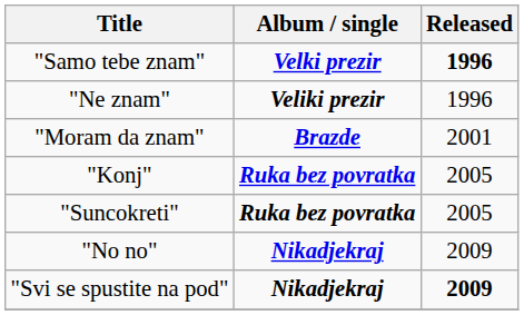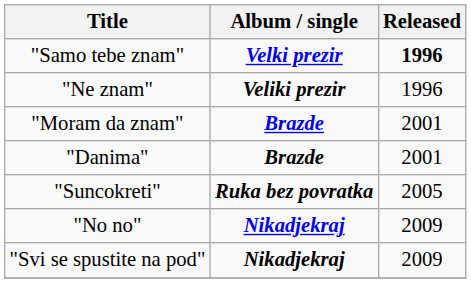 <table class="wikitable" style="text-align:center;font-size:95%">
 <tr>
 <th>Title</th>
 <th>Album / single</th>
 <th>Released</th>
 </tr>
 <tr>
 <td>"Samo tebe znam"</td>
 <td><strong><em><a href='#'>Velki prezir</a></em></strong></td>
 <td><strong>1996</strong></td>
 </tr>
 <tr>
 <td>"Ne znam"</td>
 <td><strong><em>Veliki prezir</em></strong></td>
 <td>1996</td>
 </tr>
 <tr>
 <td>"Moram da znam"</td>
 <td><strong><em><a href='#'>Brazde</a></em></strong></td>
 <td>2001</td>
 </tr>
 <tr>
-<td>"Konj"</td>
-<td><strong><em><a href='#'>Ruka bez povratka</a></em></strong></td>
-<td>2005</td>
+<td>"Danima"</td>
+<td><strong><em>Brazde</em></strong></td>
+<td>2001</td>
 </tr>
 <tr>
 <td>"Suncokreti"</td>
 <td><strong><em>Ruka bez povratka</em></strong></td>
 <td>2005</td>
 </tr>
 <tr>
 <td>"No no"</td>
 <td><strong><em><a href='#'>Nikadjekraj</a></em></strong></td>
 <td>2009</td>
 </tr>
 <tr>
 <td>"Svi se spustite na pod"</td>
 <td><strong><em>Nikadjekraj</em></strong></td>
-<td><strong>2009</strong></td>
+<td>2009</td>
 </tr>
 <tr>
 </tr>
 </table>
